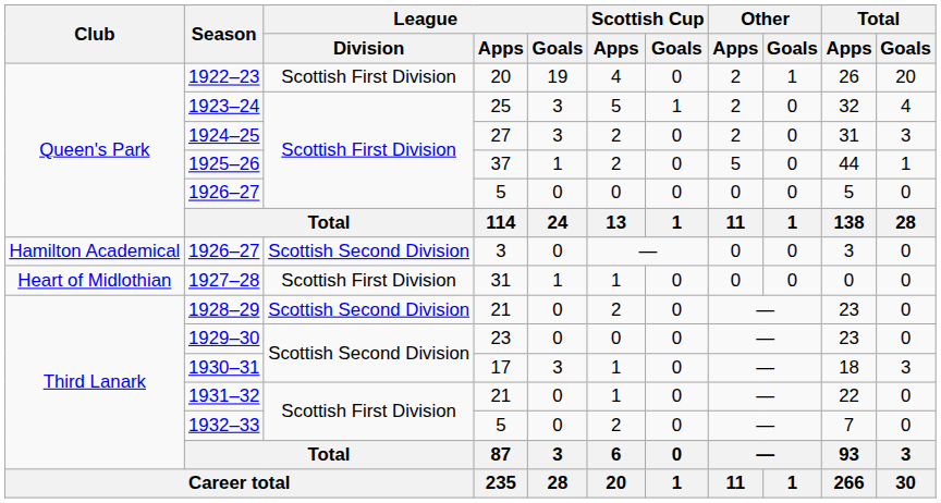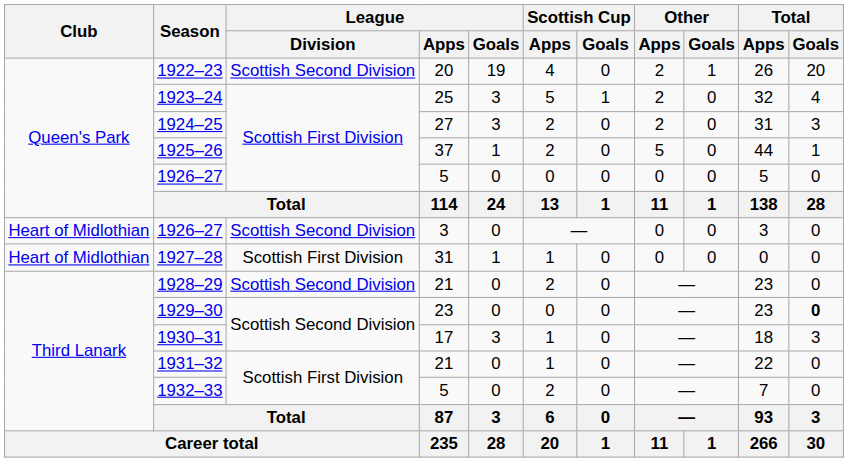 <table class="wikitable" style="text-align:center">
 <tr>
 <th rowspan="2">Club</th>
 <th rowspan="2">Season</th>
 <th colspan="3">League</th>
 <th colspan="2">Scottish Cup</th>
 <th colspan="2">Other</th>
 <th colspan="2">Total</th>
 </tr>
 <tr>
 <th>Division</th>
 <th>Apps</th>
 <th>Goals</th>
 <th>Apps</th>
 <th>Goals</th>
 <th>Apps</th>
 <th>Goals</th>
 <th>Apps</th>
 <th>Goals</th>
 </tr>
 <tr>
 <td rowspan="6"><a href='#'>Queen's Park</a></td>
 <td><a href='#'>1922–23</a></td>
-<td>Scottish First Division</td>
+<td><a href='#'>Scottish Second Division</a></td>
 <td>20</td>
 <td>19</td>
 <td>4</td>
 <td>0</td>
 <td>2</td>
 <td>1</td>
 <td>26</td>
 <td>20</td>
 </tr>
 <tr>
 <td><a href='#'>1923–24</a></td>
 <td rowspan="4"><a href='#'>Scottish First Division</a></td>
 <td>25</td>
 <td>3</td>
 <td>5</td>
 <td>1</td>
 <td>2</td>
 <td>0</td>
 <td>32</td>
 <td>4</td>
 </tr>
 <tr>
 <td><a href='#'>1924–25</a></td>
 <td>27</td>
 <td>3</td>
 <td>2</td>
 <td>0</td>
 <td>2</td>
 <td>0</td>
 <td>31</td>
 <td>3</td>
 </tr>
 <tr>
 <td><a href='#'>1925–26</a></td>
 <td>37</td>
 <td>1</td>
 <td>2</td>
 <td>0</td>
 <td>5</td>
 <td>0</td>
 <td>44</td>
 <td>1</td>
 </tr>
 <tr>
 <td><a href='#'>1926–27</a></td>
 <td>5</td>
 <td>0</td>
 <td>0</td>
 <td>0</td>
 <td>0</td>
 <td>0</td>
 <td>5</td>
 <td>0</td>
 </tr>
 <tr>
 <th colspan="2">Total</th>
 <th>114</th>
 <th>24</th>
 <th>13</th>
 <th>1</th>
 <th>11</th>
 <th>1</th>
 <th>138</th>
 <th>28</th>
 </tr>
 <tr>
-<td><a href='#'>Hamilton Academical</a></td>
+<td><a href='#'>Heart of Midlothian</a></td>
 <td><a href='#'>1926–27</a></td>
 <td><a href='#'>Scottish Second Division</a></td>
 <td>3</td>
 <td>0</td>
 <td colspan="2">―</td>
 <td>0</td>
 <td>0</td>
 <td>3</td>
 <td>0</td>
 </tr>
 <tr>
 <td><a href='#'>Heart of Midlothian</a></td>
 <td><a href='#'>1927–28</a></td>
 <td>Scottish First Division</td>
 <td>31</td>
 <td>1</td>
 <td>1</td>
 <td>0</td>
 <td>0</td>
 <td>0</td>
 <td>0</td>
 <td>0</td>
 </tr>
 <tr>
 <td rowspan="6"><a href='#'>Third Lanark</a></td>
 <td><a href='#'>1928–29</a></td>
 <td><a href='#'>Scottish Second Division</a></td>
 <td>21</td>
 <td>0</td>
 <td>2</td>
 <td>0</td>
 <td colspan="2">―</td>
 <td>23</td>
 <td>0</td>
 </tr>
 <tr>
 <td><a href='#'>1929–30</a></td>
 <td rowspan="2">Scottish Second Division</td>
 <td>23</td>
 <td>0</td>
 <td>0</td>
 <td>0</td>
 <td colspan="2">―</td>
 <td>23</td>
-<td>0</td>
+<td><strong>0</strong></td>
 </tr>
 <tr>
 <td><a href='#'>1930–31</a></td>
 <td>17</td>
 <td>3</td>
 <td>1</td>
 <td>0</td>
 <td colspan="2">―</td>
 <td>18</td>
 <td>3</td>
 </tr>
 <tr>
 <td><a href='#'>1931–32</a></td>
 <td rowspan="2">Scottish First Division</td>
 <td>21</td>
 <td>0</td>
 <td>1</td>
 <td>0</td>
 <td colspan="2">―</td>
 <td>22</td>
 <td>0</td>
 </tr>
 <tr>
 <td><a href='#'>1932–33</a></td>
 <td>5</td>
 <td>0</td>
 <td>2</td>
 <td>0</td>
 <td colspan="2">―</td>
 <td>7</td>
 <td>0</td>
 </tr>
 <tr>
 <th colspan="2">Total</th>
 <th>87</th>
 <th>3</th>
 <th>6</th>
 <th>0</th>
 <th colspan="2">―</th>
 <th>93</th>
 <th>3</th>
 </tr>
 <tr>
 <th colspan="3">Career total</th>
 <th>235</th>
 <th>28</th>
 <th>20</th>
 <th>1</th>
 <th>11</th>
 <th>1</th>
 <th>266</th>
 <th>30</th>
 </tr>
 </table>
